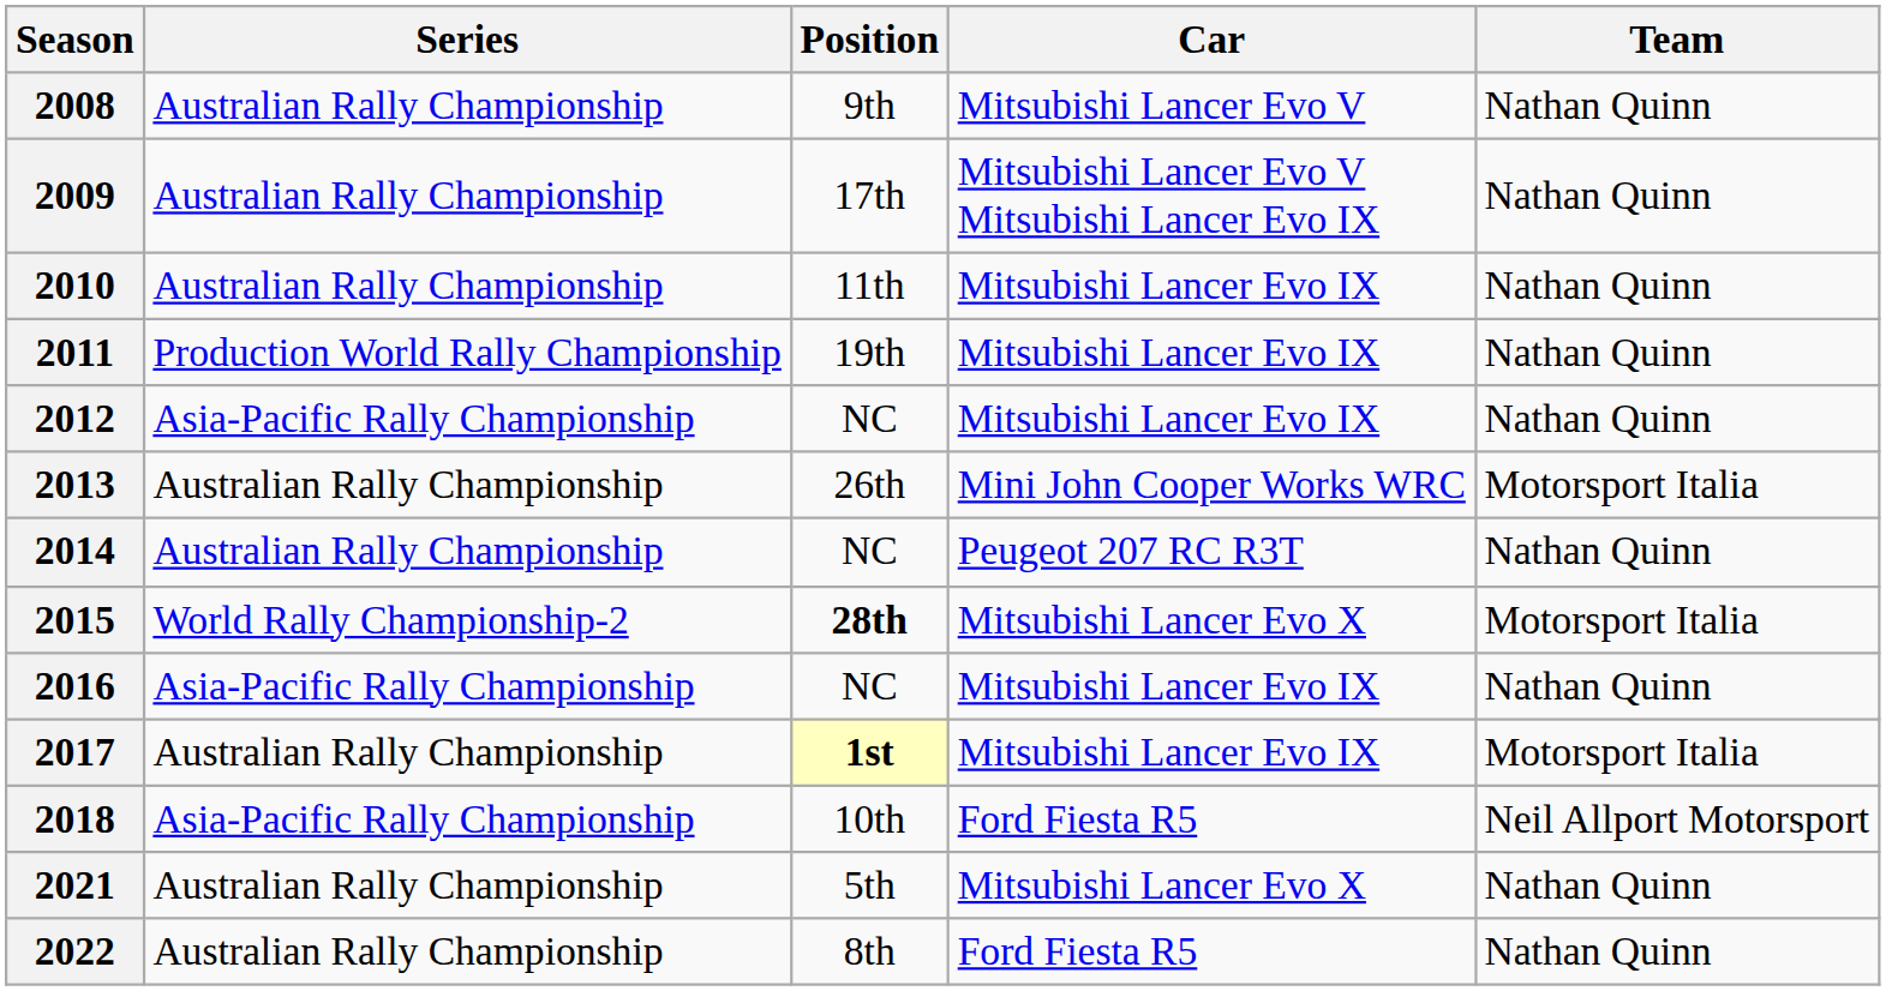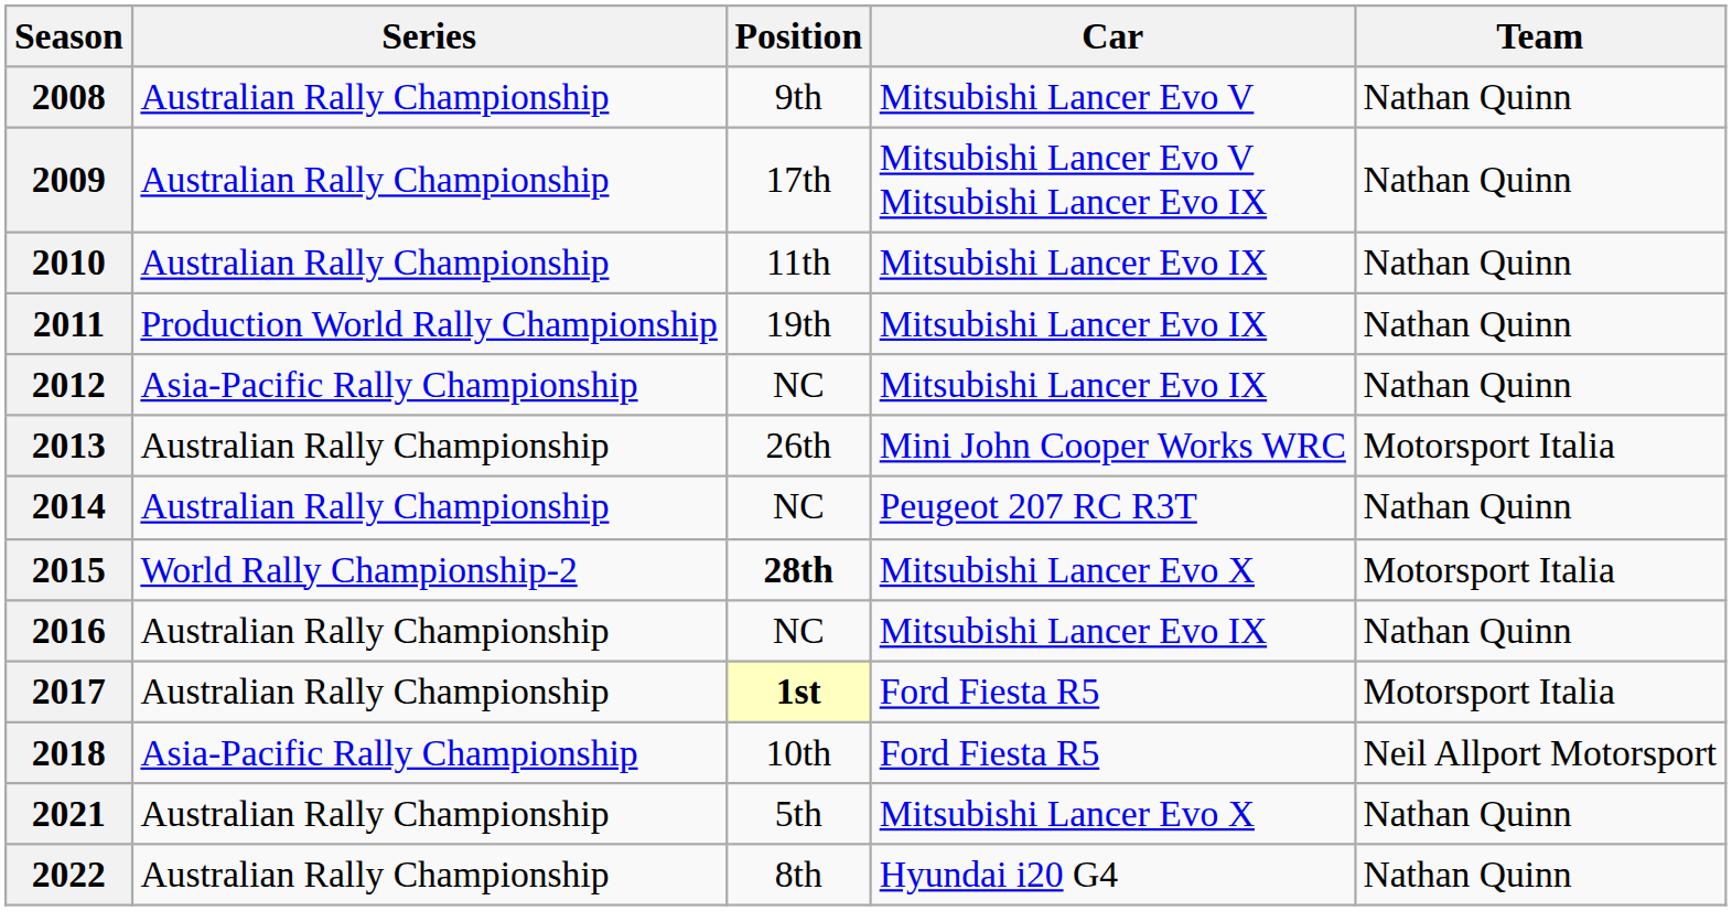 <table class="wikitable" style="font-size: 95%;">
 <tr>
 <th>Season</th>
 <th>Series</th>
 <th>Position</th>
 <th>Car</th>
 <th>Team</th>
 </tr>
 <tr>
 <th>2008</th>
 <td><a href='#'>Australian Rally Championship</a></td>
 <td align="center">9th</td>
 <td><a href='#'>Mitsubishi Lancer Evo V</a></td>
 <td>Nathan Quinn</td>
 </tr>
 <tr>
 <th>2009</th>
 <td><a href='#'>Australian Rally Championship</a></td>
 <td align="center">17th</td>
 <td><a href='#'>Mitsubishi Lancer Evo V</a><br><a href='#'>Mitsubishi Lancer Evo IX</a></td>
 <td>Nathan Quinn</td>
 </tr>
 <tr>
 <th>2010</th>
 <td><a href='#'>Australian Rally Championship</a></td>
 <td align="center">11th</td>
 <td><a href='#'>Mitsubishi Lancer Evo IX</a></td>
 <td>Nathan Quinn</td>
 </tr>
 <tr>
 <th>2011</th>
 <td><a href='#'>Production World Rally Championship</a></td>
 <td align="center">19th</td>
 <td><a href='#'>Mitsubishi Lancer Evo IX</a></td>
 <td>Nathan Quinn</td>
 </tr>
 <tr>
 <th>2012</th>
 <td><a href='#'>Asia-Pacific Rally Championship</a></td>
 <td align="center">NC</td>
 <td><a href='#'>Mitsubishi Lancer Evo IX</a></td>
 <td>Nathan Quinn</td>
 </tr>
 <tr>
 <th>2013</th>
 <td>Australian Rally Championship</td>
 <td align="center">26th</td>
 <td><a href='#'>Mini John Cooper Works WRC</a></td>
 <td>Motorsport Italia</td>
 </tr>
 <tr>
 <th>2014</th>
 <td><a href='#'>Australian Rally Championship</a></td>
 <td align="center">NC</td>
 <td><a href='#'>Peugeot 207 RC R3T</a></td>
 <td>Nathan Quinn</td>
 </tr>
 <tr>
 <th>2015</th>
 <td><a href='#'>World Rally Championship-2</a></td>
 <td align="center"><strong>28th</strong></td>
 <td><a href='#'>Mitsubishi Lancer Evo X</a></td>
 <td>Motorsport Italia</td>
 </tr>
 <tr>
 <th>2016</th>
-<td><a href='#'>Asia-Pacific Rally Championship</a></td>
+<td>Australian Rally Championship</td>
 <td align="center">NC</td>
 <td><a href='#'>Mitsubishi Lancer Evo IX</a></td>
 <td>Nathan Quinn</td>
 </tr>
 <tr>
 <th>2017</th>
 <td>Australian Rally Championship</td>
 <td align="center" style="background:#FFFFBF;"><strong>1st</strong></td>
-<td><a href='#'>Mitsubishi Lancer Evo IX</a></td>
+<td><a href='#'>Ford Fiesta R5</a></td>
 <td>Motorsport Italia</td>
 </tr>
 <tr>
 <th>2018</th>
 <td><a href='#'>Asia-Pacific Rally Championship</a></td>
 <td align="center">10th</td>
 <td><a href='#'>Ford Fiesta R5</a></td>
 <td>Neil Allport Motorsport</td>
 </tr>
 <tr>
 <th>2021</th>
 <td>Australian Rally Championship</td>
 <td align="center">5th</td>
 <td><a href='#'>Mitsubishi Lancer Evo X</a></td>
 <td>Nathan Quinn</td>
 </tr>
 <tr>
 <th>2022</th>
 <td>Australian Rally Championship</td>
 <td align="center">8th</td>
-<td><a href='#'>Ford Fiesta R5</a></td>
+<td><a href='#'>Hyundai i20</a> G4</td>
 <td>Nathan Quinn</td>
 </tr>
 </table>
